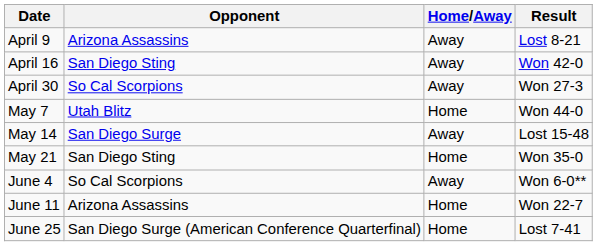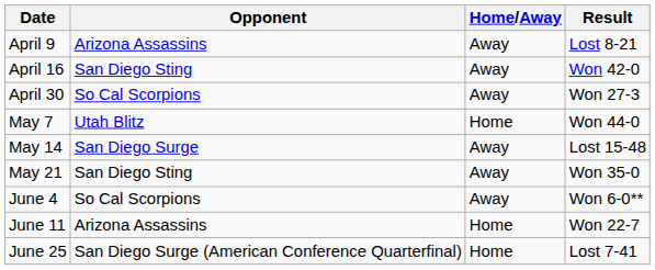 <table class="wikitable">
 <tr>
 <th>Date</th>
 <th>Opponent</th>
 <th><a href='#'>Home</a>/<a href='#'>Away</a></th>
 <th>Result</th>
 </tr>
 <tr>
 <td>April 9</td>
 <td><a href='#'>Arizona Assassins</a></td>
 <td>Away</td>
 <td><a href='#'>Lost</a> 8-21</td>
 </tr>
 <tr>
 <td>April 16</td>
 <td><a href='#'>San Diego Sting</a></td>
 <td>Away</td>
 <td><a href='#'>Won</a> 42-0</td>
 </tr>
 <tr>
 <td>April 30</td>
 <td><a href='#'>So Cal Scorpions</a></td>
 <td>Away</td>
 <td>Won 27-3</td>
 </tr>
 <tr>
 <td>May 7</td>
 <td><a href='#'>Utah Blitz</a></td>
 <td>Home</td>
 <td>Won 44-0</td>
 </tr>
 <tr>
 <td>May 14</td>
 <td><a href='#'>San Diego Surge</a></td>
 <td>Away</td>
 <td>Lost 15-48</td>
 </tr>
 <tr>
 <td>May 21</td>
 <td>San Diego Sting</td>
-<td>Home</td>
+<td>Away</td>
 <td>Won 35-0</td>
 </tr>
 <tr>
 <td>June 4</td>
 <td>So Cal Scorpions</td>
 <td>Away</td>
 <td>Won 6-0**</td>
 </tr>
 <tr>
 <td>June 11</td>
 <td>Arizona Assassins</td>
 <td>Home</td>
 <td>Won 22-7</td>
 </tr>
 <tr>
 <td>June 25</td>
 <td>San Diego Surge (American Conference Quarterfinal)</td>
 <td>Home</td>
 <td>Lost 7-41</td>
 </tr>
 </table>
